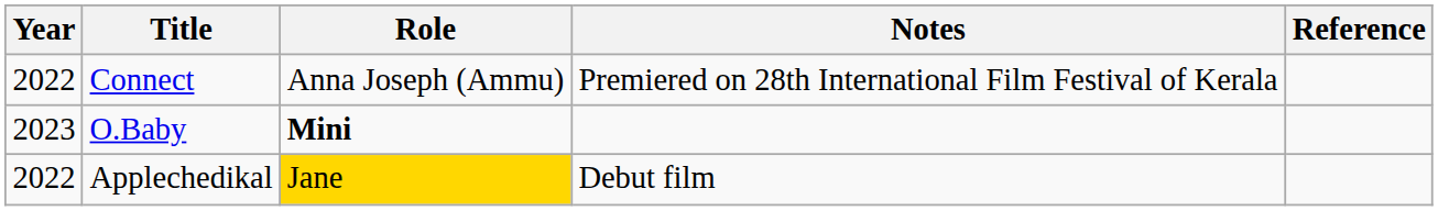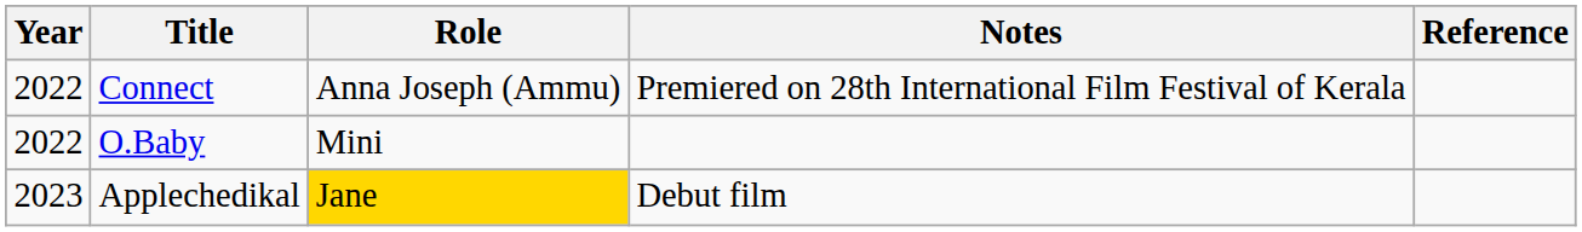 <table class="wikitable">
 <tr>
 <th>Year</th>
 <th>Title</th>
 <th>Role</th>
 <th>Notes</th>
 <th>Reference</th>
 </tr>
 <tr>
 <td>2022</td>
 <td><a href='#'>Connect</a></td>
 <td>Anna Joseph (Ammu)</td>
 <td>Premiered on 28th International Film Festival of Kerala</td>
 <td></td>
 </tr>
 <tr>
-<td>2023</td>
+<td>2022</td>
 <td><a href='#'>O.Baby</a></td>
-<td><strong>Mini</strong></td>
+<td>Mini</td>
 <td></td>
 <td></td>
 </tr>
 <tr>
-<td>2022</td>
+<td>2023</td>
 <td>Applechedikal</td>
 <td style="background: gold;">Jane</td>
 <td>Debut film</td>
 <td></td>
 </tr>
 </table>
